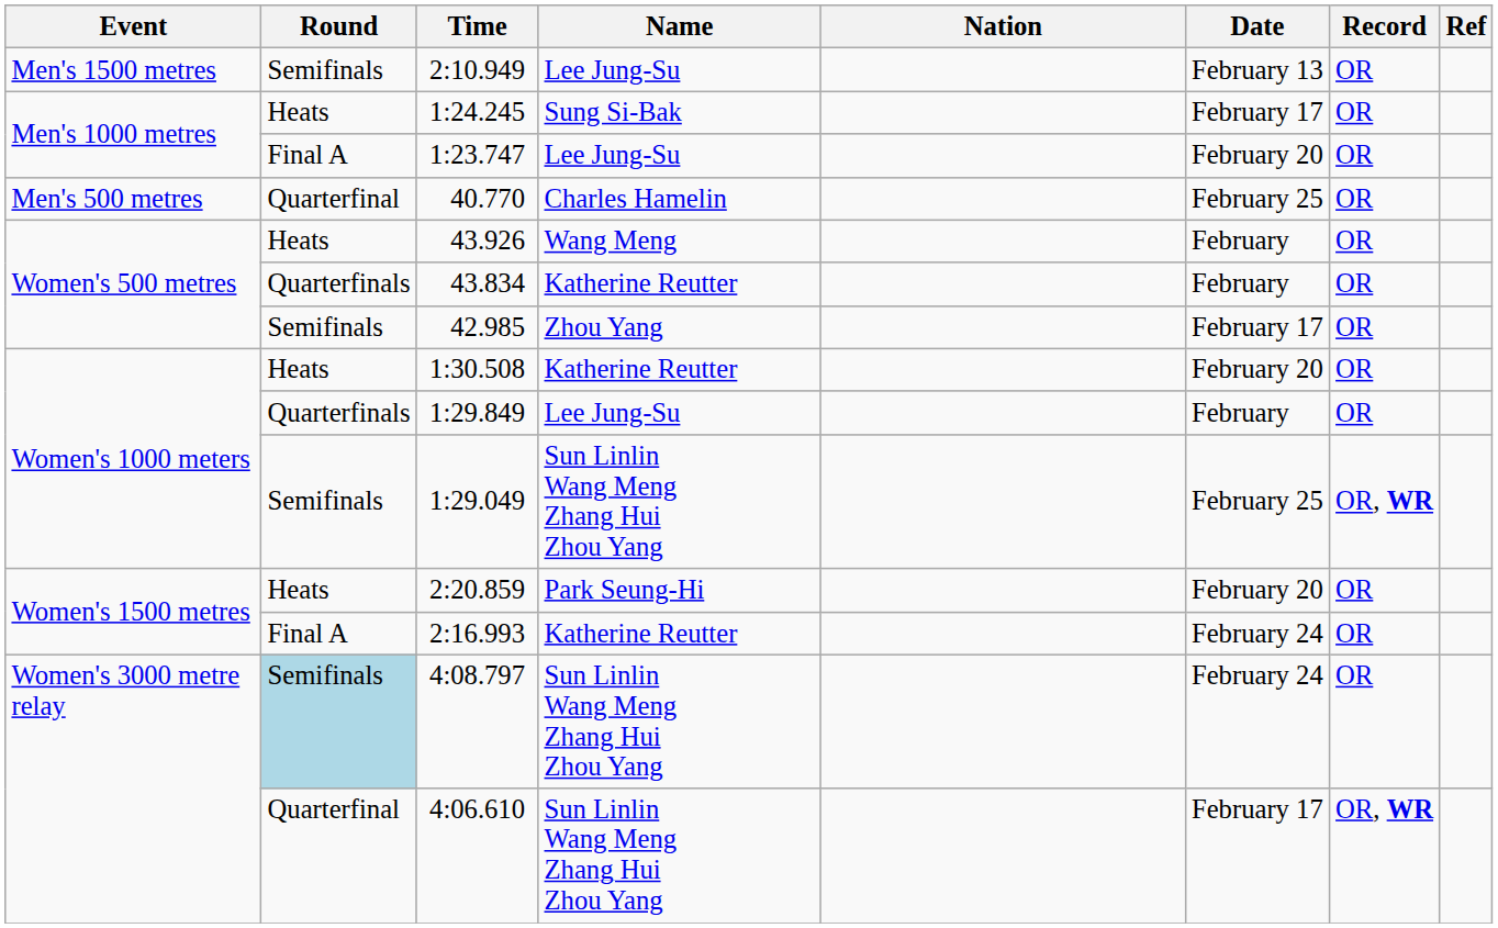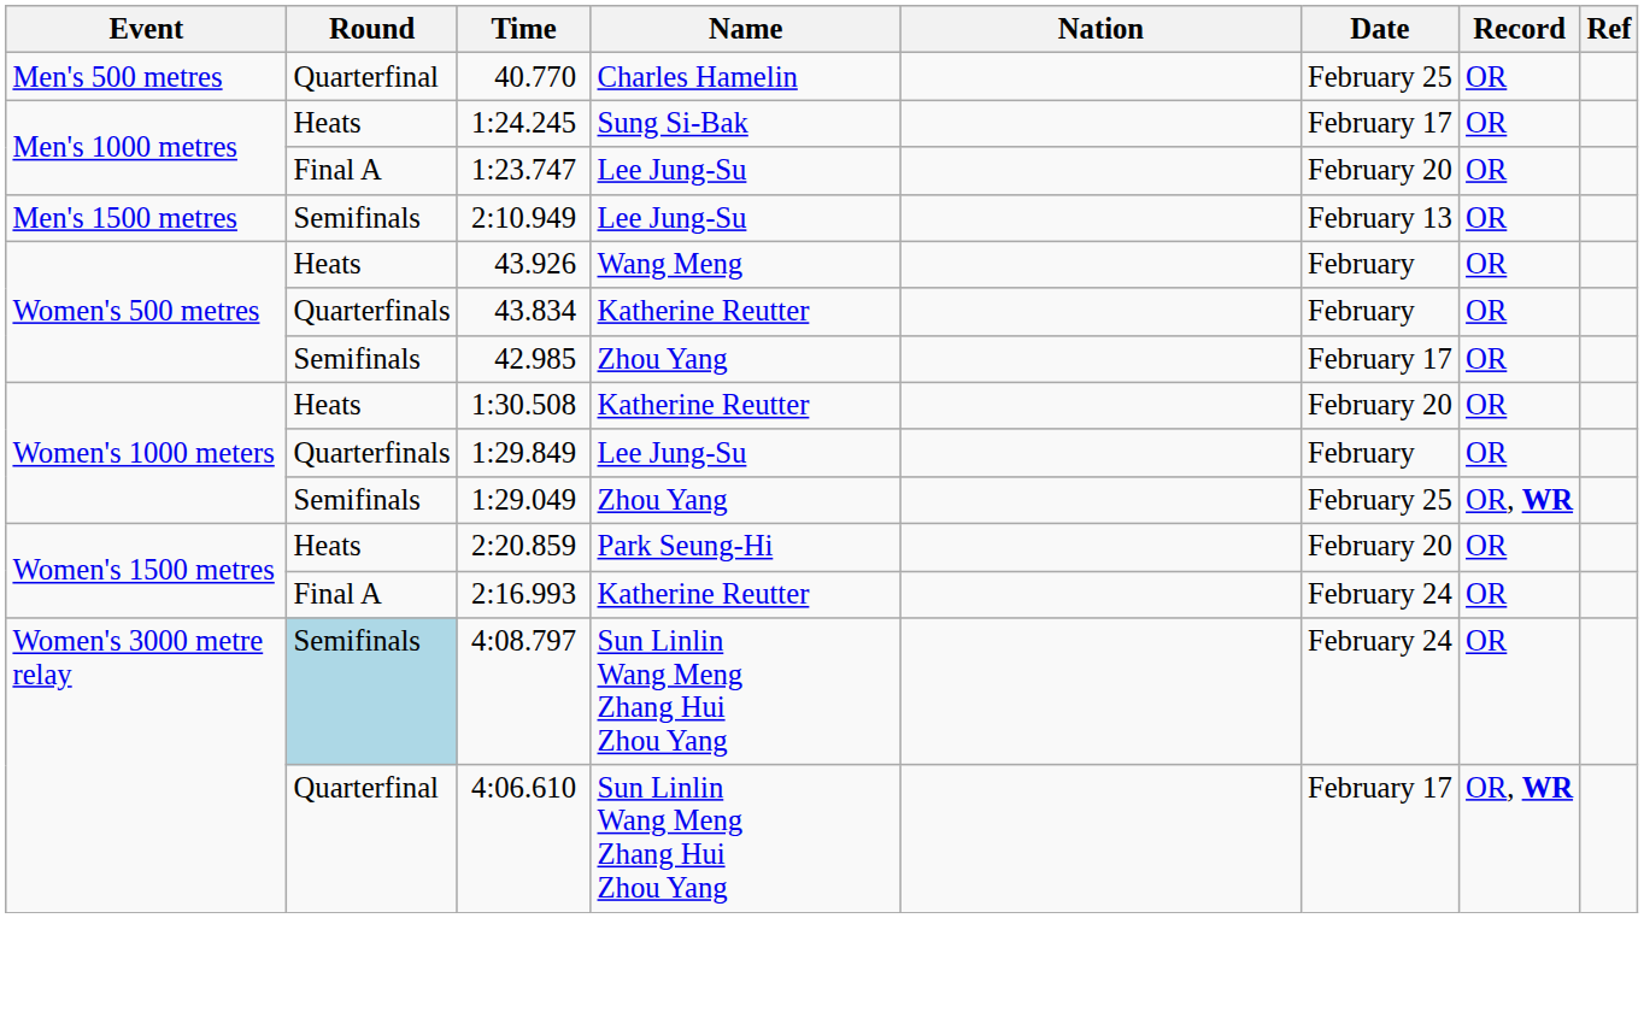 <table class="wikitable sortable">
 <tr>
 <th style="width:9em">Event</th>
 <th>Round</th>
 <th>Time</th>
 <th style="width:10em">Name</th>
 <th style="width:13em">Nation</th>
 <th>Date</th>
 <th>Record</th>
 <th>Ref</th>
 </tr>
 <tr>
-<td><a href='#'>Men's 1500 metres</a></td>
-<td>Semifinals</td>
-<td align=right>2:10.949 </td>
-<td><a href='#'>Lee Jung-Su</a></td>
+<td><a href='#'>Men's 500 metres</a></td>
+<td>Quarterfinal</td>
+<td align=right>40.770 </td>
+<td><a href='#'>Charles Hamelin</a></td>
 <td></td>
-<td>February 13</td>
+<td>February 25</td>
 <td><a href='#'>OR</a></td>
 <td></td>
 </tr>
 <tr>
 <td rowspan=2><a href='#'>Men's 1000 metres</a></td>
 <td>Heats</td>
 <td align=right>1:24.245 </td>
 <td><a href='#'>Sung Si-Bak</a></td>
 <td></td>
 <td>February 17</td>
 <td><a href='#'>OR</a></td>
 <td></td>
 </tr>
 <tr>
 <td>Final A</td>
 <td align=right>1:23.747 </td>
 <td><a href='#'>Lee Jung-Su</a></td>
 <td></td>
 <td>February 20</td>
 <td><a href='#'>OR</a></td>
 <td></td>
 </tr>
 <tr>
-<td><a href='#'>Men's 500 metres</a></td>
-<td>Quarterfinal</td>
-<td align=right>40.770 </td>
-<td><a href='#'>Charles Hamelin</a></td>
+<td><a href='#'>Men's 1500 metres</a></td>
+<td>Semifinals</td>
+<td align=right>2:10.949 </td>
+<td><a href='#'>Lee Jung-Su</a></td>
 <td></td>
-<td>February 25</td>
+<td>February 13</td>
 <td><a href='#'>OR</a></td>
 <td></td>
 </tr>
 <tr>
 <td rowspan=3><a href='#'>Women's 500 metres</a></td>
 <td>Heats</td>
 <td align=right>43.926 </td>
 <td><a href='#'>Wang Meng</a></td>
 <td></td>
 <td>February</td>
 <td><a href='#'>OR</a></td>
 <td></td>
 </tr>
 <tr>
 <td>Quarterfinals</td>
 <td align=right>43.834 </td>
 <td><a href='#'>Katherine Reutter</a></td>
 <td></td>
 <td>February</td>
 <td><a href='#'>OR</a></td>
 <td></td>
 </tr>
 <tr>
 <td>Semifinals</td>
 <td align=right>42.985 </td>
 <td><a href='#'>Zhou Yang</a></td>
 <td></td>
 <td>February 17</td>
 <td><a href='#'>OR</a></td>
 <td></td>
 </tr>
 <tr>
 <td rowspan=3><a href='#'>Women's 1000 meters</a></td>
 <td>Heats</td>
 <td align=right>1:30.508 </td>
 <td><a href='#'>Katherine Reutter</a></td>
 <td></td>
 <td>February 20</td>
 <td><a href='#'>OR</a></td>
 <td></td>
 </tr>
 <tr>
 <td>Quarterfinals</td>
 <td align=right>1:29.849 </td>
 <td><a href='#'>Lee Jung-Su</a></td>
 <td></td>
 <td>February</td>
 <td><a href='#'>OR</a></td>
 <td></td>
 </tr>
 <tr>
 <td>Semifinals</td>
 <td align=right>1:29.049 </td>
-<td><a href='#'>Sun Linlin</a><br><a href='#'>Wang Meng</a><br><a href='#'>Zhang Hui</a><br><a href='#'>Zhou Yang</a></td>
+<td><a href='#'>Zhou Yang</a></td>
 <td></td>
 <td>February 25</td>
 <td><a href='#'>OR</a>, <strong><a href='#'>WR</a></strong></td>
 <td></td>
 </tr>
 <tr>
 <td rowspan=2><a href='#'>Women's 1500 metres</a></td>
 <td>Heats</td>
 <td align=right>2:20.859 </td>
 <td><a href='#'>Park Seung-Hi</a></td>
 <td></td>
 <td>February 20</td>
 <td><a href='#'>OR</a></td>
 <td></td>
 </tr>
 <tr>
 <td>Final A</td>
 <td align=right>2:16.993 </td>
 <td><a href='#'>Katherine Reutter</a></td>
 <td></td>
 <td>February 24</td>
 <td><a href='#'>OR</a></td>
 <td></td>
 </tr>
 <tr valign=top>
 <td rowspan=2><a href='#'>Women's 3000 metre relay</a></td>
 <td style="background: lightblue;">Semifinals</td>
 <td align=right> 4:08.797 </td>
 <td><a href='#'>Sun Linlin</a><br><a href='#'>Wang Meng</a><br><a href='#'>Zhang Hui</a><br><a href='#'>Zhou Yang</a></td>
 <td></td>
 <td>February 24</td>
 <td><a href='#'>OR</a></td>
 <td></td>
 </tr>
 <tr valign=top>
 <td>Quarterfinal</td>
 <td align=right> 4:06.610 </td>
 <td><a href='#'>Sun Linlin</a><br><a href='#'>Wang Meng</a><br><a href='#'>Zhang Hui</a><br><a href='#'>Zhou Yang</a></td>
 <td></td>
 <td>February 17</td>
 <td><a href='#'>OR</a>, <strong><a href='#'>WR</a></strong></td>
 <td></td>
 </tr>
 </table>
